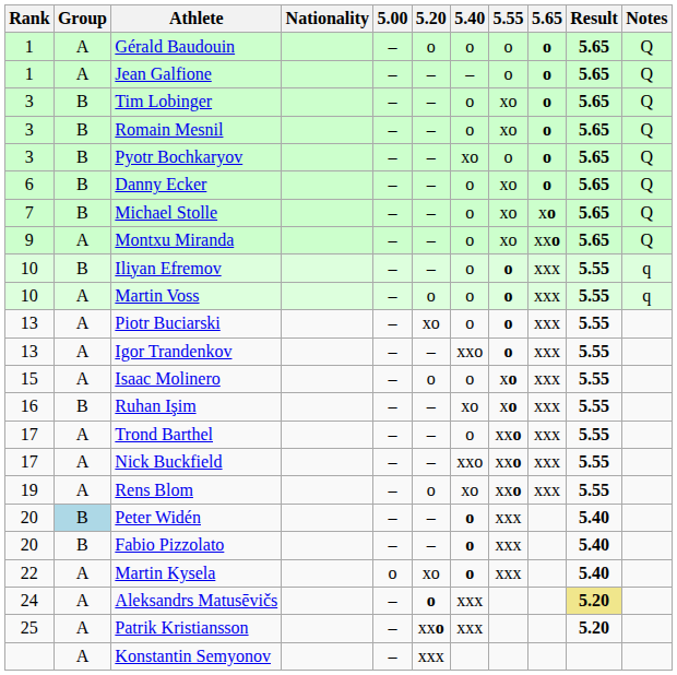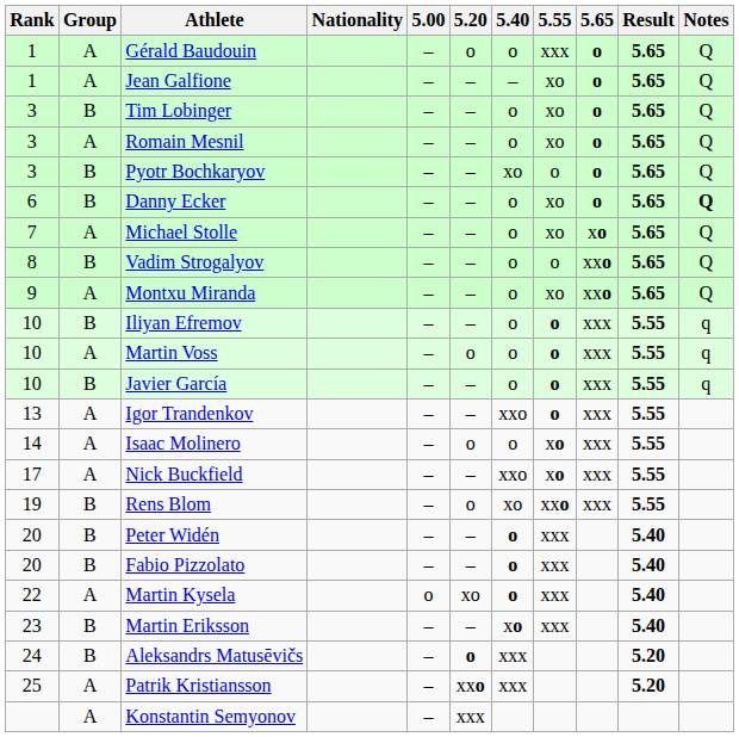 <table class="wikitable sortable" style="text-align:center">
 <tr>
 <th>Rank</th>
 <th>Group</th>
 <th>Athlete</th>
 <th>Nationality</th>
 <th>5.00</th>
 <th>5.20</th>
 <th>5.40</th>
 <th>5.55</th>
 <th>5.65</th>
 <th>Result</th>
 <th>Notes</th>
 </tr>
 <tr bgcolor=ccffcc>
 <td>1</td>
 <td>A</td>
 <td align="left"><a href='#'>Gérald Baudouin</a></td>
 <td align=left></td>
 <td>–</td>
 <td>o</td>
 <td>o</td>
-<td>o</td>
+<td>xxx</td>
 <td><strong>o</strong></td>
 <td><strong>5.65</strong></td>
 <td>Q</td>
 </tr>
 <tr bgcolor=ccffcc>
 <td>1</td>
 <td>A</td>
 <td align="left"><a href='#'>Jean Galfione</a></td>
 <td align=left></td>
 <td>–</td>
 <td>–</td>
 <td>–</td>
-<td>o</td>
+<td>xo</td>
 <td><strong>o</strong></td>
 <td><strong>5.65</strong></td>
 <td>Q</td>
 </tr>
 <tr bgcolor=ccffcc>
 <td>3</td>
 <td>B</td>
 <td align="left"><a href='#'>Tim Lobinger</a></td>
 <td align=left></td>
 <td>–</td>
 <td>–</td>
 <td>o</td>
 <td>xo</td>
 <td><strong>o</strong></td>
 <td><strong>5.65</strong></td>
 <td>Q</td>
 </tr>
 <tr bgcolor=ccffcc>
 <td>3</td>
-<td>B</td>
+<td>A</td>
 <td align="left"><a href='#'>Romain Mesnil</a></td>
 <td align=left></td>
 <td>–</td>
 <td>–</td>
 <td>o</td>
 <td>xo</td>
 <td><strong>o</strong></td>
 <td><strong>5.65</strong></td>
 <td>Q</td>
 </tr>
 <tr bgcolor=ccffcc>
 <td>3</td>
 <td>B</td>
 <td align="left"><a href='#'>Pyotr Bochkaryov</a></td>
 <td align=left></td>
 <td>–</td>
 <td>–</td>
 <td>xo</td>
 <td>o</td>
 <td><strong>o</strong></td>
 <td><strong>5.65</strong></td>
 <td>Q</td>
 </tr>
 <tr bgcolor=ccffcc>
 <td>6</td>
 <td>B</td>
 <td align="left"><a href='#'>Danny Ecker</a></td>
 <td align=left></td>
 <td>–</td>
 <td>–</td>
 <td>o</td>
 <td>xo</td>
 <td><strong>o</strong></td>
 <td><strong>5.65</strong></td>
-<td>Q</td>
+<td><strong>Q</strong></td>
 </tr>
 <tr bgcolor=ccffcc>
 <td>7</td>
-<td>B</td>
+<td>A</td>
 <td align="left"><a href='#'>Michael Stolle</a></td>
 <td align=left></td>
 <td>–</td>
 <td>–</td>
 <td>o</td>
 <td>xo</td>
 <td>x<strong>o</strong></td>
+<td><strong>5.65</strong></td>
+<td>Q</td>
+</tr>
+<tr bgcolor=ccffcc>
+<td>8</td>
+<td>B</td>
+<td align="left"><a href='#'>Vadim Strogalyov</a></td>
+<td align=left></td>
+<td>–</td>
+<td>–</td>
+<td>o</td>
+<td>o</td>
+<td>xx<strong>o</strong></td>
 <td><strong>5.65</strong></td>
 <td>Q</td>
 </tr>
 <tr bgcolor=ccffcc>
 <td>9</td>
 <td>A</td>
 <td align="left"><a href='#'>Montxu Miranda</a></td>
 <td align=left></td>
 <td>–</td>
 <td>–</td>
 <td>o</td>
 <td>xo</td>
 <td>xx<strong>o</strong></td>
 <td><strong>5.65</strong></td>
 <td>Q</td>
 </tr>
 <tr bgcolor=ddffdd>
 <td>10</td>
 <td>B</td>
 <td align="left"><a href='#'>Iliyan Efremov</a></td>
 <td align=left></td>
 <td>–</td>
 <td>–</td>
 <td>o</td>
 <td><strong>o</strong></td>
 <td>xxx</td>
 <td><strong>5.55</strong></td>
 <td>q</td>
 </tr>
 <tr bgcolor=ddffdd>
 <td>10</td>
 <td>A</td>
 <td align="left"><a href='#'>Martin Voss</a></td>
 <td align=left></td>
 <td>–</td>
 <td>o</td>
 <td>o</td>
 <td><strong>o</strong></td>
 <td>xxx</td>
 <td><strong>5.55</strong></td>
 <td>q</td>
 </tr>
-<tr>
-<td>13</td>
-<td>A</td>
-<td align="left"><a href='#'>Piotr Buciarski</a></td>
+<tr bgcolor=ddffdd>
+<td>10</td>
+<td>B</td>
+<td align="left"><a href='#'>Javier García</a></td>
 <td align=left></td>
 <td>–</td>
-<td>xo</td>
+<td>–</td>
 <td>o</td>
 <td><strong>o</strong></td>
 <td>xxx</td>
 <td><strong>5.55</strong></td>
-<td></td>
+<td>q</td>
 </tr>
 <tr>
 <td>13</td>
 <td>A</td>
 <td align="left"><a href='#'>Igor Trandenkov</a></td>
 <td align=left></td>
 <td>–</td>
 <td>–</td>
 <td>xxo</td>
 <td><strong>o</strong></td>
 <td>xxx</td>
 <td><strong>5.55</strong></td>
 <td></td>
 </tr>
 <tr>
-<td>15</td>
+<td>14</td>
 <td>A</td>
 <td align="left"><a href='#'>Isaac Molinero</a></td>
 <td align=left></td>
 <td>–</td>
 <td>o</td>
 <td>o</td>
 <td>x<strong>o</strong></td>
 <td>xxx</td>
 <td><strong>5.55</strong></td>
 <td></td>
 </tr>
 <tr>
-<td>16</td>
-<td>B</td>
-<td align="left"><a href='#'>Ruhan Işim</a></td>
-<td align=left></td>
-<td>–</td>
-<td>–</td>
-<td>xo</td>
-<td>x<strong>o</strong></td>
-<td>xxx</td>
-<td><strong>5.55</strong></td>
-<td></td>
-</tr>
-<tr>
-<td>17</td>
-<td>A</td>
-<td align="left"><a href='#'>Trond Barthel</a></td>
-<td align=left></td>
-<td>–</td>
-<td>–</td>
-<td>o</td>
-<td>xx<strong>o</strong></td>
-<td>xxx</td>
-<td><strong>5.55</strong></td>
-<td></td>
-</tr>
-<tr>
 <td>17</td>
 <td>A</td>
 <td align="left"><a href='#'>Nick Buckfield</a></td>
 <td align=left></td>
 <td>–</td>
 <td>–</td>
 <td>xxo</td>
-<td>xx<strong>o</strong></td>
+<td>x<strong>o</strong></td>
 <td>xxx</td>
 <td><strong>5.55</strong></td>
 <td></td>
 </tr>
 <tr>
 <td>19</td>
-<td>A</td>
+<td>B</td>
 <td align="left"><a href='#'>Rens Blom</a></td>
 <td align=left></td>
 <td>–</td>
 <td>o</td>
 <td>xo</td>
 <td>xx<strong>o</strong></td>
 <td>xxx</td>
 <td><strong>5.55</strong></td>
 <td></td>
 </tr>
 <tr>
 <td>20</td>
-<td style="background: lightblue;">B</td>
+<td>B</td>
 <td align="left"><a href='#'>Peter Widén</a></td>
 <td align=left></td>
 <td>–</td>
 <td>–</td>
 <td><strong>o</strong></td>
 <td>xxx</td>
 <td></td>
 <td><strong>5.40</strong></td>
 <td></td>
 </tr>
 <tr>
 <td>20</td>
 <td>B</td>
 <td align="left"><a href='#'>Fabio Pizzolato</a></td>
 <td align=left></td>
 <td>–</td>
 <td>–</td>
 <td><strong>o</strong></td>
 <td>xxx</td>
 <td></td>
 <td><strong>5.40</strong></td>
 <td></td>
 </tr>
 <tr>
 <td>22</td>
 <td>A</td>
 <td align="left"><a href='#'>Martin Kysela</a></td>
 <td align=left></td>
 <td>o</td>
 <td>xo</td>
 <td><strong>o</strong></td>
 <td>xxx</td>
 <td></td>
 <td><strong>5.40</strong></td>
 <td></td>
 </tr>
 <tr>
+<td>23</td>
+<td>B</td>
+<td align="left"><a href='#'>Martin Eriksson</a></td>
+<td align=left></td>
+<td>–</td>
+<td>–</td>
+<td>x<strong>o</strong></td>
+<td>xxx</td>
+<td></td>
+<td><strong>5.40</strong></td>
+<td></td>
+</tr>
+<tr>
 <td>24</td>
-<td>A</td>
+<td>B</td>
 <td align="left"><a href='#'>Aleksandrs Matusēvičs</a></td>
 <td align=left></td>
 <td>–</td>
 <td><strong>o</strong></td>
 <td>xxx</td>
 <td></td>
 <td></td>
-<td style="background: khaki;"><strong>5.20</strong></td>
+<td><strong>5.20</strong></td>
 <td></td>
 </tr>
 <tr>
 <td>25</td>
 <td>A</td>
 <td align="left"><a href='#'>Patrik Kristiansson</a></td>
 <td align=left></td>
 <td>–</td>
 <td>xx<strong>o</strong></td>
 <td>xxx</td>
 <td></td>
 <td></td>
 <td><strong>5.20</strong></td>
 <td></td>
 </tr>
 <tr>
 <td></td>
 <td>A</td>
 <td align="left"><a href='#'>Konstantin Semyonov</a></td>
 <td align=left></td>
 <td>–</td>
 <td>xxx</td>
 <td></td>
 <td></td>
 <td></td>
 <td><strong></strong></td>
 <td></td>
 </tr>
 </table>
